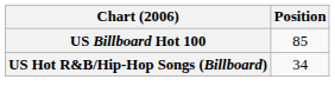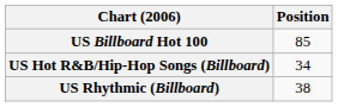 <table class="wikitable sortable plainrowheaders" style="text-align:center">
 <tr>
 <th>Chart (2006)</th>
 <th>Position</th>
 </tr>
 <tr>
 <th scope="row">US <em>Billboard</em> Hot 100</th>
 <td style="text-align:center">85</td>
 </tr>
 <tr>
 <th scope="row">US Hot R&B/Hip-Hop Songs (<em>Billboard</em>)</th>
 <td style="text-align:center">34</td>
 </tr>
+<tr>
+<th scope="row">US Rhythmic (<em>Billboard</em>)</th>
+<td style="text-align:center">38</td>
+</tr>
 </table>
